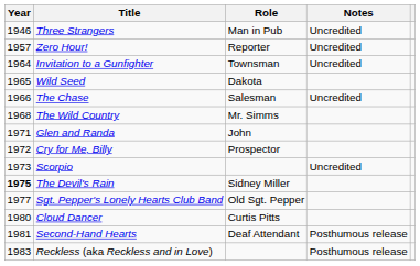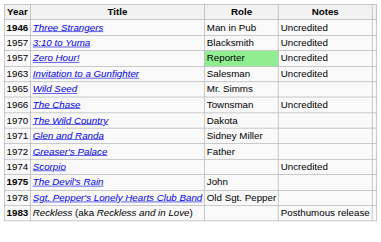 <table class="wikitable">
 <tr>
 <th>Year</th>
 <th>Title</th>
 <th>Role</th>
 <th>Notes</th>
 <th></th>
 </tr>
 <tr>
-<td>1946</td>
+<td><strong>1946</strong></td>
 <td><em><a href='#'>Three Strangers</a></em></td>
 <td>Man in Pub</td>
 <td>Uncredited</td>
 <td align="center"></td>
 </tr>
 <tr>
 <td>1957</td>
-<td><em><a href='#'>Zero Hour!</a></em></td>
-<td>Reporter</td>
+<td><em><a href='#'>3:10 to Yuma</a></em></td>
+<td>Blacksmith</td>
 <td>Uncredited</td>
 <td align="center"></td>
 </tr>
 <tr>
-<td>1964</td>
+<td>1957</td>
+<td><em><a href='#'>Zero Hour!</a></em></td>
+<td style="background: lightgreen;">Reporter</td>
+<td>Uncredited</td>
+<td align="center"></td>
+</tr>
+<tr>
+<td>1963</td>
 <td><em><a href='#'>Invitation to a Gunfighter</a></em></td>
-<td>Townsman</td>
+<td>Salesman</td>
 <td>Uncredited</td>
 <td align="center"></td>
 </tr>
 <tr>
 <td>1965</td>
 <td><em><a href='#'>Wild Seed</a></em></td>
-<td>Dakota</td>
+<td>Mr. Simms</td>
 <td></td>
 <td align="center"></td>
 </tr>
 <tr>
 <td>1966</td>
 <td><em><a href='#'>The Chase</a></em></td>
-<td>Salesman</td>
+<td>Townsman</td>
 <td>Uncredited</td>
 <td align="center"></td>
 </tr>
 <tr>
-<td>1968</td>
+<td>1970</td>
 <td><em><a href='#'>The Wild Country</a></em></td>
-<td>Mr. Simms</td>
+<td>Dakota</td>
 <td></td>
 <td align="center"></td>
 </tr>
 <tr>
 <td>1971</td>
 <td><em><a href='#'>Glen and Randa</a></em></td>
-<td>John</td>
+<td>Sidney Miller</td>
 <td></td>
 <td align="center"></td>
 </tr>
 <tr>
 <td>1972</td>
-<td><em><a href='#'>Cry for Me, Billy</a></em></td>
-<td>Prospector</td>
+<td><em><a href='#'>Greaser's Palace</a></em></td>
+<td>Father</td>
 <td></td>
 <td align="center"></td>
 </tr>
 <tr>
-<td>1973</td>
+<td>1974</td>
 <td><em><a href='#'>Scorpio</a></em></td>
 <td></td>
 <td>Uncredited</td>
 <td align="center"></td>
 </tr>
 <tr>
 <td><strong>1975</strong></td>
 <td><em><a href='#'>The Devil's Rain</a></em></td>
-<td>Sidney Miller</td>
+<td>John</td>
 <td></td>
 <td align="center"></td>
 </tr>
 <tr>
-<td>1977</td>
+<td>1978</td>
 <td><em><a href='#'>Sgt. Pepper's Lonely Hearts Club Band</a></em></td>
 <td>Old Sgt. Pepper</td>
 <td></td>
 <td align="center"></td>
 </tr>
 <tr>
-<td>1980</td>
-<td><em><a href='#'>Cloud Dancer</a></em></td>
-<td>Curtis Pitts</td>
-<td></td>
-<td align="center"></td>
-</tr>
-<tr>
-<td>1981</td>
-<td><em><a href='#'>Second-Hand Hearts</a></em></td>
-<td>Deaf Attendant</td>
-<td>Posthumous release</td>
-<td align="center"></td>
-</tr>
-<tr>
-<td>1983</td>
+<td><strong>1983</strong></td>
 <td><em>Reckless</em> (aka <em>Reckless and in Love</em>)</td>
 <td></td>
 <td>Posthumous release</td>
 <td align="center"></td>
 </tr>
 </table>
